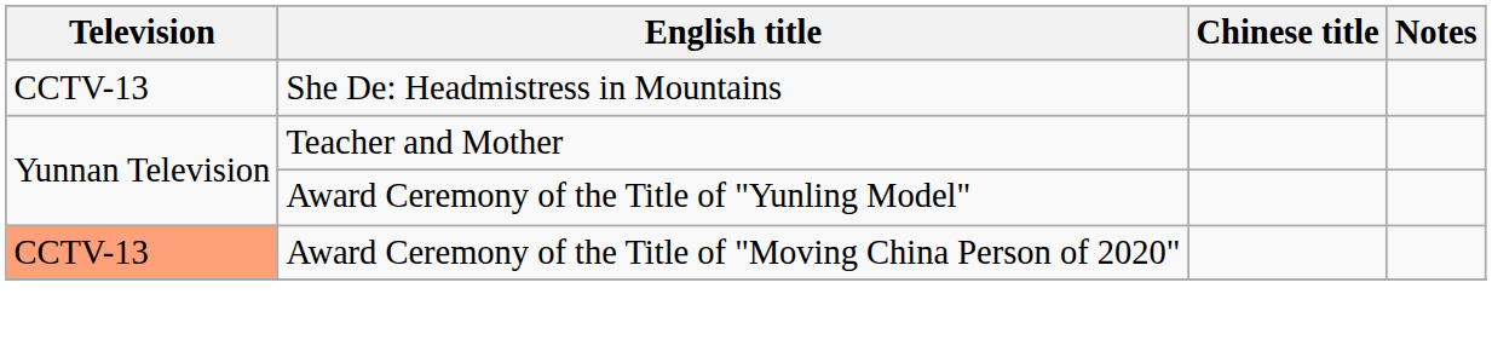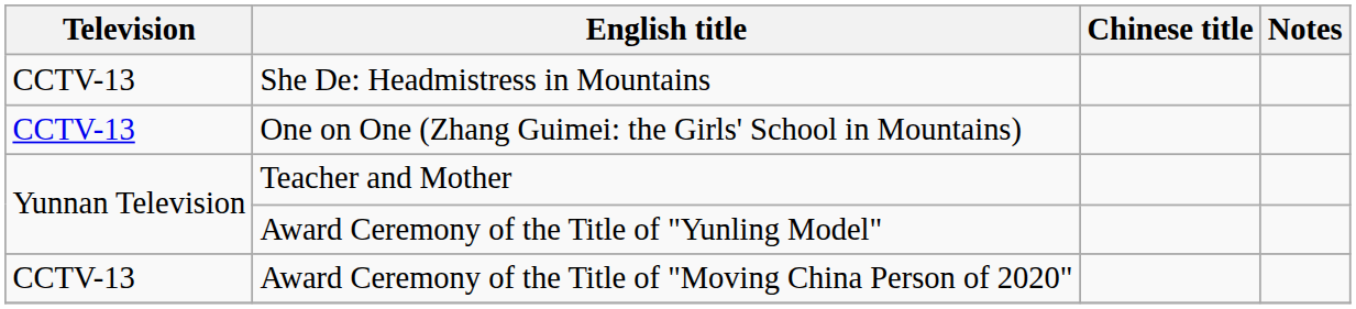 <table class="wikitable">
 <tr>
 <th>Television</th>
 <th>English title</th>
 <th>Chinese title</th>
 <th>Notes</th>
 </tr>
 <tr>
 <td>CCTV-13</td>
 <td>She De: Headmistress in Mountains</td>
+<td></td>
+<td></td>
+</tr>
+<tr>
+<td><a href='#'>CCTV-13</a></td>
+<td>One on One (Zhang Guimei: the Girls' School in Mountains)</td>
 <td></td>
 <td></td>
 </tr>
 <tr>
 <td rowspan="2">Yunnan Television</td>
 <td>Teacher and Mother</td>
 <td></td>
 <td></td>
 </tr>
 <tr>
 <td>Award Ceremony of the Title of "Yunling Model"</td>
 <td></td>
 <td></td>
 </tr>
 <tr>
-<td style="background: lightsalmon;">CCTV-13</td>
+<td>CCTV-13</td>
 <td>Award Ceremony of the Title of "Moving China Person of 2020"</td>
 <td></td>
 <td></td>
 </tr>
 <tr>
 </tr>
 </table>
